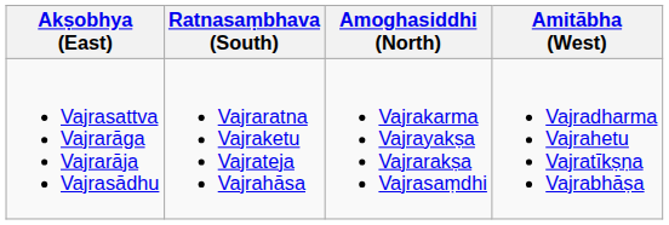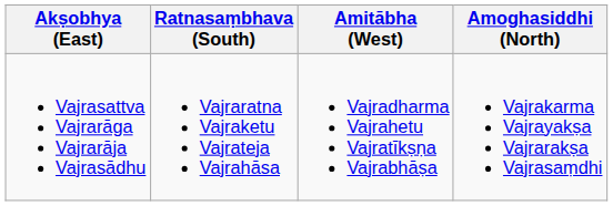 <table class="wikitable" style="margin-left: auto; margin-right: auto; border: none;">
 <tr>
 <th><a href='#'>Akṣobhya</a><br>(East)</th>
 <th><a href='#'>Ratnasaṃbhava</a><br>(South)</th>
+<th><a href='#'>Amitābha</a><br>(West)</th>
 <th><a href='#'>Amoghasiddhi</a><br>(North)</th>
-<th><a href='#'>Amitābha</a><br>(West)</th>
 </tr>
 <tr>
 <td><br><ul><li><a href='#'>Vajrasattva</a></li><li><a href='#'>Vajrarāga</a></li><li><a href='#'>Vajrarāja</a></li><li><a href='#'>Vajrasādhu</a></li></ul></td>
 <td><br><ul><li><a href='#'>Vajraratna</a></li><li><a href='#'>Vajraketu</a></li><li><a href='#'>Vajrateja</a></li><li><a href='#'>Vajrahāsa</a></li></ul></td>
+<td><br><ul><li><a href='#'>Vajradharma</a></li><li><a href='#'>Vajrahetu</a></li><li><a href='#'>Vajratīkṣṇa</a></li><li><a href='#'>Vajrabhāṣa</a></li></ul></td>
 <td><br><ul><li><a href='#'>Vajrakarma</a></li><li><a href='#'>Vajrayakṣa</a></li><li><a href='#'>Vajrarakṣa</a></li><li><a href='#'>Vajrasaṃdhi</a></li></ul></td>
-<td><br><ul><li><a href='#'>Vajradharma</a></li><li><a href='#'>Vajrahetu</a></li><li><a href='#'>Vajratīkṣṇa</a></li><li><a href='#'>Vajrabhāṣa</a></li></ul></td>
 </tr>
 </table>
